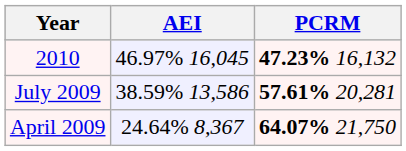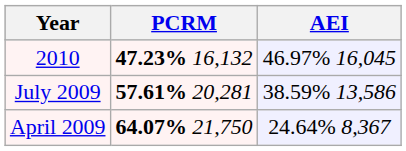 <table class="wikitable" style="float:right; margin:1em;">
 <tr style="background:lightgrey;">
 <th>Year</th>
+<th><a href='#'>PCRM</a></th>
 <th><a href='#'>AEI</a></th>
-<th><a href='#'>PCRM</a></th>
 </tr>
 <tr>
 <td style="text-align:center; background:#fff3f3;"><a href='#'>2010</a></td>
+<td style="text-align:center; background:#fff3f3;"><strong>47.23%</strong> <em>16,132</em></td>
 <td style="text-align:center; background:#f0f0ff;">46.97% <em>16,045</em></td>
-<td style="text-align:center; background:#fff3f3;"><strong>47.23%</strong> <em>16,132</em></td>
 </tr>
 <tr>
 <td style="text-align:center; background:#fff3f3;"><a href='#'>July 2009</a></td>
+<td style="text-align:center; background:#fff3f3;"><strong>57.61%</strong> <em>20,281</em></td>
 <td style="text-align:center; background:#f0f0ff;">38.59% <em>13,586</em></td>
-<td style="text-align:center; background:#fff3f3;"><strong>57.61%</strong> <em>20,281</em></td>
 </tr>
 <tr>
 <td style="text-align:center; background:#fff3f3;"><a href='#'>April 2009</a></td>
+<td style="text-align:center; background:#fff3f3;"><strong>64.07%</strong> <em>21,750</em></td>
 <td style="text-align:center; background:#f0f0ff;">24.64% <em>8,367</em></td>
-<td style="text-align:center; background:#fff3f3;"><strong>64.07%</strong> <em>21,750</em></td>
 </tr>
 </table>
